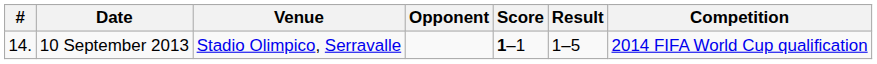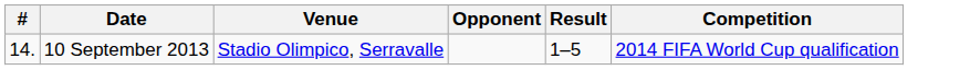 <table class="wikitable">
 <tr>
 <th>#</th>
 <th>Date</th>
 <th>Venue</th>
 <th>Opponent</th>
-<th>Score</th>
 <th>Result</th>
 <th>Competition</th>
 </tr>
 <tr>
 <td>14.</td>
 <td>10 September 2013</td>
 <td><a href='#'>Stadio Olimpico</a>, <a href='#'>Serravalle</a></td>
 <td></td>
-<td><strong>1</strong>–1</td>
 <td>1–5</td>
 <td><a href='#'>2014 FIFA World Cup qualification</a></td>
 </tr>
 </table>
